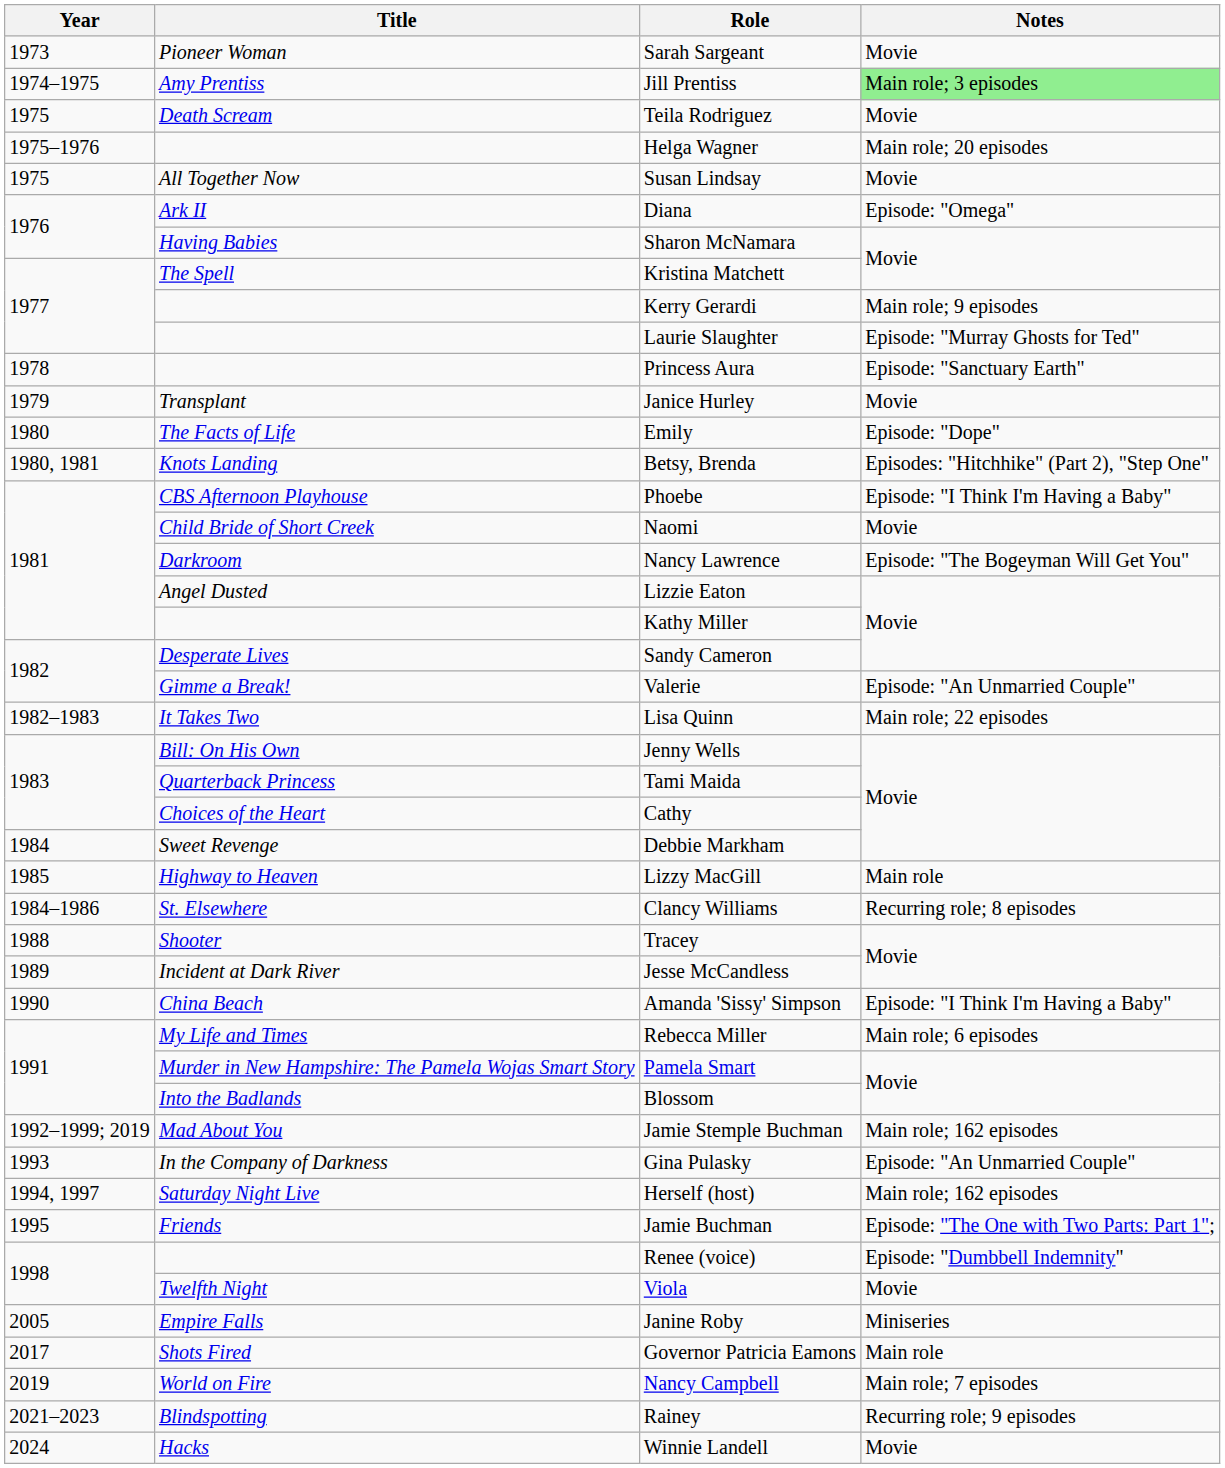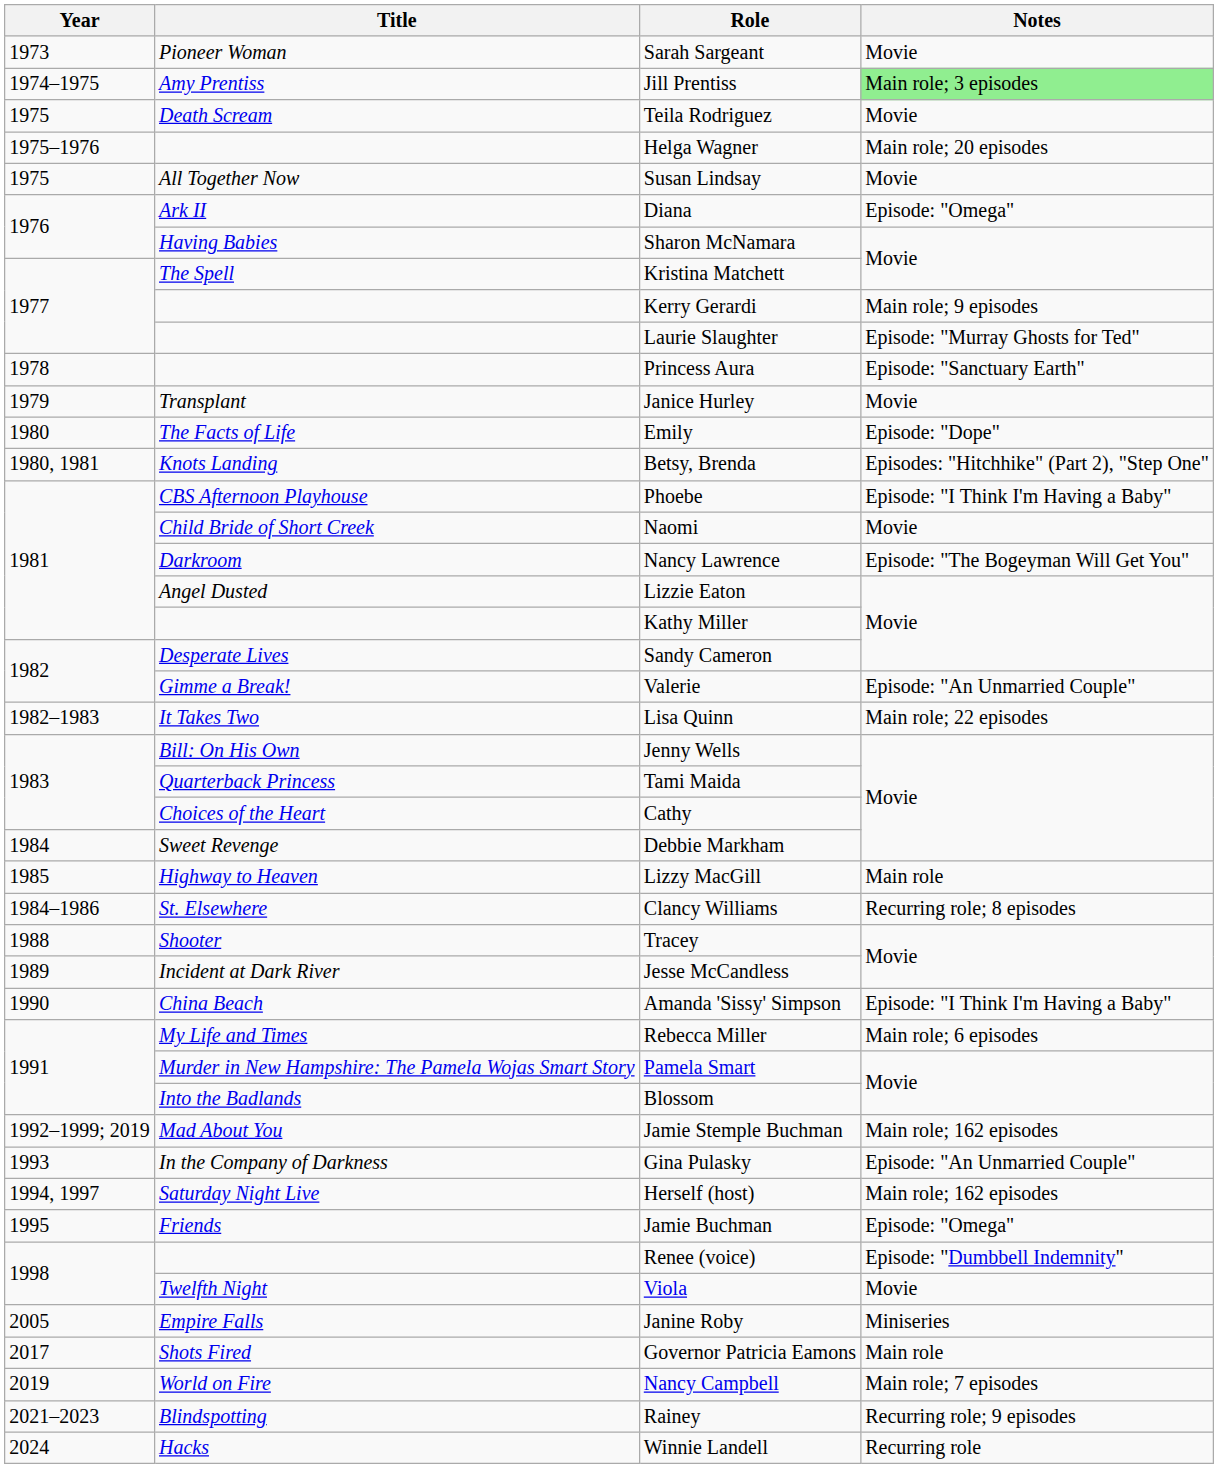 <table class="wikitable sortable">
 <tr>
 <th>Year</th>
 <th>Title</th>
 <th>Role</th>
 <th class="unsortable">Notes</th>
 </tr>
 <tr>
 <td>1973</td>
 <td><em>Pioneer Woman</em></td>
 <td>Sarah Sargeant</td>
 <td>Movie</td>
 </tr>
 <tr>
 <td>1974–1975</td>
 <td><em><a href='#'>Amy Prentiss</a></em></td>
 <td>Jill Prentiss</td>
 <td style="background: lightgreen;">Main role; 3 episodes</td>
 </tr>
 <tr>
 <td>1975</td>
 <td><em><a href='#'>Death Scream</a></em></td>
 <td>Teila Rodriguez</td>
 <td>Movie</td>
 </tr>
 <tr>
 <td>1975–1976</td>
 <td><em></em></td>
 <td>Helga Wagner</td>
 <td>Main role; 20 episodes</td>
 </tr>
 <tr>
 <td>1975</td>
 <td><em>All Together Now</em></td>
 <td>Susan Lindsay</td>
 <td>Movie</td>
 </tr>
 <tr>
 <td rowspan="2">1976</td>
 <td><em><a href='#'>Ark II</a></em></td>
 <td>Diana</td>
 <td>Episode: "Omega"</td>
 </tr>
 <tr>
 <td><em><a href='#'>Having Babies</a></em></td>
 <td>Sharon McNamara</td>
 <td rowspan="2">Movie</td>
 </tr>
 <tr>
 <td rowspan="3">1977</td>
 <td><em><a href='#'>The Spell</a></em></td>
 <td>Kristina Matchett</td>
 </tr>
 <tr>
 <td><em></em></td>
 <td>Kerry Gerardi</td>
 <td>Main role; 9 episodes</td>
 </tr>
 <tr>
 <td><em></em></td>
 <td>Laurie Slaughter</td>
 <td>Episode: "Murray Ghosts for Ted"</td>
 </tr>
 <tr>
 <td>1978</td>
 <td><em></em></td>
 <td>Princess Aura</td>
 <td>Episode: "Sanctuary Earth"</td>
 </tr>
 <tr>
 <td>1979</td>
 <td><em>Transplant</em></td>
 <td>Janice Hurley</td>
 <td>Movie</td>
 </tr>
 <tr>
 <td>1980</td>
 <td><em><a href='#'>The Facts of Life</a></em></td>
 <td>Emily</td>
 <td>Episode: "Dope"</td>
 </tr>
 <tr>
 <td>1980, 1981</td>
 <td><em><a href='#'>Knots Landing</a></em></td>
 <td>Betsy, Brenda</td>
 <td>Episodes: "Hitchhike" (Part 2), "Step One"</td>
 </tr>
 <tr>
 <td rowspan="5">1981</td>
 <td><em><a href='#'>CBS Afternoon Playhouse</a></em></td>
 <td>Phoebe</td>
 <td>Episode: "I Think I'm Having a Baby"</td>
 </tr>
 <tr>
 <td><em><a href='#'>Child Bride of Short Creek</a></em></td>
 <td>Naomi</td>
 <td>Movie</td>
 </tr>
 <tr>
 <td><em><a href='#'>Darkroom</a></em></td>
 <td>Nancy Lawrence</td>
 <td>Episode: "The Bogeyman Will Get You"</td>
 </tr>
 <tr>
 <td><em>Angel Dusted</em></td>
 <td>Lizzie Eaton</td>
 <td rowspan="3">Movie</td>
 </tr>
 <tr>
 <td><em></em></td>
 <td>Kathy Miller</td>
 </tr>
 <tr>
 <td rowspan="2">1982</td>
 <td><em><a href='#'>Desperate Lives</a></em></td>
 <td>Sandy Cameron</td>
 </tr>
 <tr>
 <td><em><a href='#'>Gimme a Break!</a></em></td>
 <td>Valerie</td>
 <td>Episode: "An Unmarried Couple"</td>
 </tr>
 <tr>
 <td>1982–1983</td>
 <td><em><a href='#'>It Takes Two</a></em></td>
 <td>Lisa Quinn</td>
 <td>Main role; 22 episodes</td>
 </tr>
 <tr>
 <td rowspan="3">1983</td>
 <td><em><a href='#'>Bill: On His Own</a></em></td>
 <td>Jenny Wells</td>
 <td rowspan="4">Movie</td>
 </tr>
 <tr>
 <td><em><a href='#'>Quarterback Princess</a></em></td>
 <td>Tami Maida</td>
 </tr>
 <tr>
 <td><em><a href='#'>Choices of the Heart</a></em></td>
 <td>Cathy</td>
 </tr>
 <tr>
 <td>1984</td>
 <td><em>Sweet Revenge</em></td>
 <td>Debbie Markham</td>
 </tr>
 <tr>
 <td>1985</td>
 <td><em><a href='#'>Highway to Heaven</a></em></td>
 <td>Lizzy MacGill</td>
 <td>Main role</td>
 </tr>
 <tr>
 <td>1984–1986</td>
 <td><em><a href='#'>St. Elsewhere</a></em></td>
 <td>Clancy Williams</td>
 <td>Recurring role; 8 episodes</td>
 </tr>
 <tr>
 <td>1988</td>
 <td><em><a href='#'>Shooter</a></em></td>
 <td>Tracey</td>
 <td rowspan="2">Movie</td>
 </tr>
 <tr>
 <td>1989</td>
 <td><em>Incident at Dark River</em></td>
 <td>Jesse McCandless</td>
 </tr>
 <tr>
 <td>1990</td>
 <td><em><a href='#'>China Beach</a></em></td>
 <td>Amanda 'Sissy' Simpson</td>
 <td>Episode: "I Think I'm Having a Baby"</td>
 </tr>
 <tr>
 <td rowspan="3">1991</td>
 <td><em><a href='#'>My Life and Times</a></em></td>
 <td>Rebecca Miller</td>
 <td>Main role; 6 episodes</td>
 </tr>
 <tr>
 <td><em><a href='#'>Murder in New Hampshire: The Pamela Wojas Smart Story</a></em></td>
 <td><a href='#'>Pamela Smart</a></td>
 <td rowspan="2">Movie</td>
 </tr>
 <tr>
 <td><em><a href='#'>Into the Badlands</a></em></td>
 <td>Blossom</td>
 </tr>
 <tr>
 <td>1992–1999; 2019</td>
 <td><em><a href='#'>Mad About You</a></em></td>
 <td>Jamie Stemple Buchman</td>
 <td>Main role; 162 episodes</td>
 </tr>
 <tr>
 <td>1993</td>
 <td><em>In the Company of Darkness</em></td>
 <td>Gina Pulasky</td>
 <td>Episode: "An Unmarried Couple"</td>
 </tr>
 <tr>
 <td>1994, 1997</td>
 <td><em><a href='#'>Saturday Night Live</a></em></td>
 <td>Herself (host)</td>
 <td>Main role; 162 episodes</td>
 </tr>
 <tr>
 <td>1995</td>
 <td><em><a href='#'>Friends</a></em></td>
 <td>Jamie Buchman</td>
-<td>Episode: <a href='#'>"The One with Two Parts: Part 1"</a>;</td>
+<td>Episode: "Omega"</td>
 </tr>
 <tr>
 <td rowspan="2">1998</td>
 <td><em></em></td>
 <td>Renee (voice)</td>
 <td>Episode: "<a href='#'>Dumbbell Indemnity</a>"</td>
 </tr>
 <tr>
 <td><em><a href='#'>Twelfth Night</a></em></td>
 <td><a href='#'>Viola</a></td>
 <td>Movie</td>
 </tr>
 <tr>
 <td>2005</td>
 <td><em><a href='#'>Empire Falls</a></em></td>
 <td>Janine Roby</td>
 <td>Miniseries</td>
 </tr>
 <tr>
 <td>2017</td>
 <td><em><a href='#'>Shots Fired</a></em></td>
 <td>Governor Patricia Eamons</td>
 <td>Main role</td>
 </tr>
 <tr>
 <td>2019</td>
 <td><em><a href='#'>World on Fire</a></em></td>
 <td><a href='#'>Nancy Campbell</a></td>
 <td>Main role; 7 episodes</td>
 </tr>
 <tr>
 <td>2021–2023</td>
 <td><em><a href='#'>Blindspotting</a></em></td>
 <td>Rainey</td>
 <td>Recurring role; 9 episodes</td>
 </tr>
 <tr>
 <td>2024</td>
 <td><em><a href='#'>Hacks</a></em></td>
 <td>Winnie Landell</td>
-<td>Movie</td>
+<td>Recurring role</td>
 </tr>
 </table>
